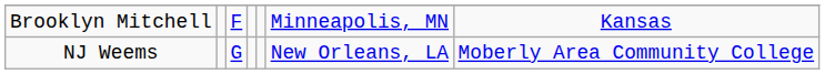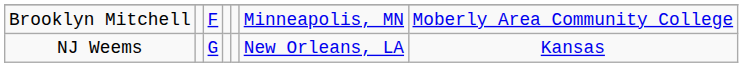 <table class="wikitable sortable" style="text-align: center">
 <tr align=center>
 </tr>
 <tr>
 <td>Brooklyn Mitchell</td>
 <td></td>
 <td><a href='#'>F</a></td>
 <td></td>
 <td></td>
 <td><a href='#'>Minneapolis, MN</a></td>
-<td><a href='#'>Kansas</a></td>
+<td><a href='#'>Moberly Area Community College</a></td>
 </tr>
 <tr>
 <td>NJ Weems</td>
 <td></td>
 <td><a href='#'>G</a></td>
 <td></td>
 <td></td>
 <td><a href='#'>New Orleans, LA</a></td>
-<td><a href='#'>Moberly Area Community College</a></td>
+<td><a href='#'>Kansas</a></td>
 </tr>
 </table>
